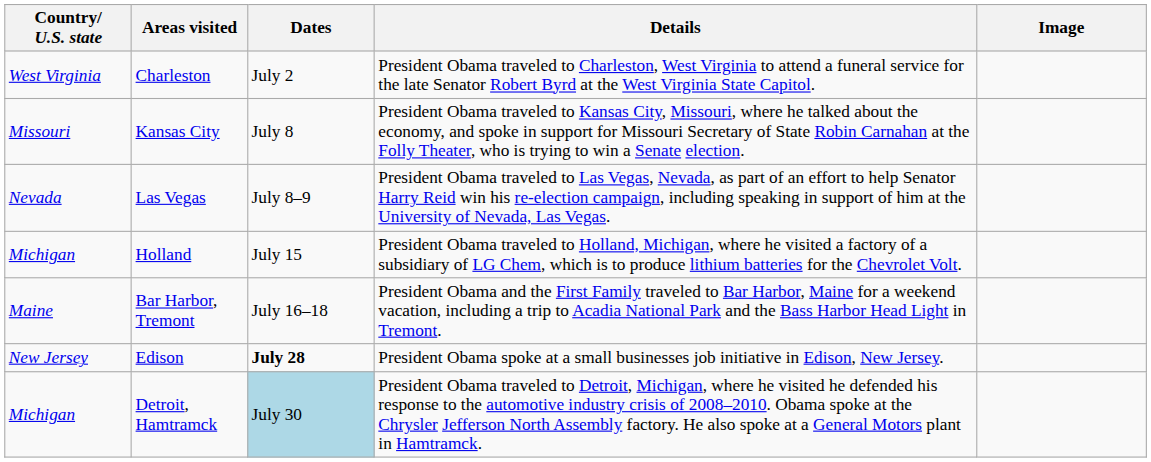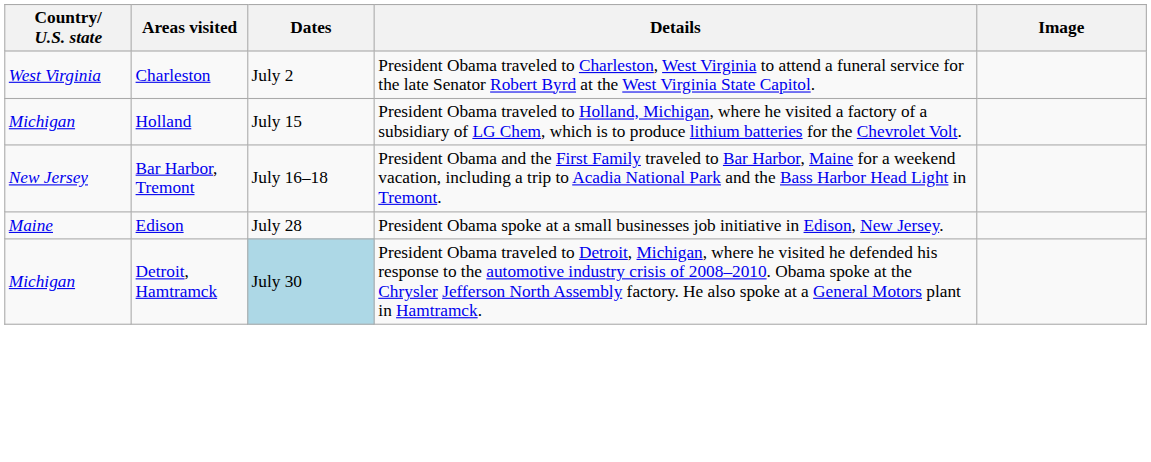 <table class="wikitable" style="margin: 1em auto 1em auto">
 <tr>
 <th width=110>Country/<br><em>U.S. state</em></th>
 <th width=100>Areas visited</th>
 <th width=110>Dates</th>
 <th width=550>Details</th>
 <th width=150>Image</th>
 </tr>
 <tr>
 <td> <em><a href='#'>West Virginia</a></em></td>
 <td><a href='#'>Charleston</a></td>
 <td>July 2</td>
 <td>President Obama traveled to <a href='#'>Charleston</a>, <a href='#'>West Virginia</a> to attend a funeral service for the late Senator <a href='#'>Robert Byrd</a> at the <a href='#'>West Virginia State Capitol</a>.</td>
 <td></td>
 </tr>
 <tr>
-<td> <em><a href='#'>Missouri</a></em></td>
-<td><a href='#'>Kansas City</a></td>
-<td>July 8</td>
-<td>President Obama traveled to <a href='#'>Kansas City</a>, <a href='#'>Missouri</a>, where he talked about the economy, and spoke in support for Missouri Secretary of State <a href='#'>Robin Carnahan</a> at the <a href='#'>Folly Theater</a>, who is trying to win a <a href='#'>Senate</a> <a href='#'>election</a>.</td>
-<td></td>
-</tr>
-<tr>
-<td> <em><a href='#'>Nevada</a></em></td>
-<td><a href='#'>Las Vegas</a></td>
-<td>July 8–9</td>
-<td>President Obama traveled to <a href='#'>Las Vegas</a>, <a href='#'>Nevada</a>, as part of an effort to help Senator <a href='#'>Harry Reid</a> win his <a href='#'>re-election campaign</a>, including speaking in support of him at the <a href='#'>University of Nevada, Las Vegas</a>.</td>
-<td></td>
-</tr>
-<tr>
 <td> <em><a href='#'>Michigan</a></em></td>
 <td><a href='#'>Holland</a></td>
 <td>July 15</td>
 <td>President Obama traveled to <a href='#'>Holland, Michigan</a>, where he visited a factory of a subsidiary of <a href='#'>LG Chem</a>, which is to produce <a href='#'>lithium batteries</a> for the <a href='#'>Chevrolet Volt</a>.</td>
 <td></td>
 </tr>
 <tr>
-<td> <em><a href='#'>Maine</a></em></td>
+<td> <em><a href='#'>New Jersey</a></em></td>
 <td><a href='#'>Bar Harbor</a>, <a href='#'>Tremont</a></td>
 <td>July 16–18</td>
 <td>President Obama and the <a href='#'>First Family</a> traveled to <a href='#'>Bar Harbor</a>, <a href='#'>Maine</a> for a weekend vacation, including a trip to <a href='#'>Acadia National Park</a> and the <a href='#'>Bass Harbor Head Light</a> in <a href='#'>Tremont</a>.</td>
 <td></td>
 </tr>
 <tr>
-<td> <em><a href='#'>New Jersey</a></em></td>
+<td> <em><a href='#'>Maine</a></em></td>
 <td><a href='#'>Edison</a></td>
-<td><strong>July 28</strong></td>
+<td>July 28</td>
 <td>President Obama spoke at a small businesses job initiative in <a href='#'>Edison</a>, <a href='#'>New Jersey</a>.</td>
 <td></td>
 </tr>
 <tr>
 <td> <em><a href='#'>Michigan</a></em></td>
 <td><a href='#'>Detroit</a>, <a href='#'>Hamtramck</a></td>
 <td style="background: lightblue;">July 30</td>
 <td>President Obama traveled to <a href='#'>Detroit</a>, <a href='#'>Michigan</a>, where he visited he defended his response to the <a href='#'>automotive industry crisis of 2008–2010</a>. Obama spoke at the <a href='#'>Chrysler</a> <a href='#'>Jefferson North Assembly</a> factory. He also spoke at a <a href='#'>General Motors</a> plant in <a href='#'>Hamtramck</a>.</td>
 <td></td>
 </tr>
 </table>
